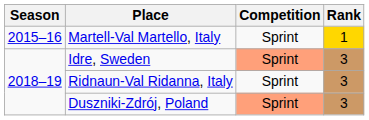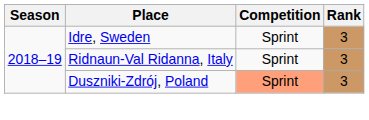 <table class="wikitable sortable" style="text-align: center;">
 <tr>
 <th>Season</th>
 <th>Place</th>
 <th>Competition</th>
 <th>Rank</th>
 </tr>
 <tr>
-<td><a href='#'>2015–16</a></td>
-<td style="text-align: left;"> <a href='#'>Martell-Val Martello</a>, <a href='#'>Italy</a></td>
-<td>Sprint</td>
-<td bgcolor=gold>1</td>
-</tr>
-<tr>
 <td rowspan="3"><a href='#'>2018–19</a></td>
 <td style="text-align: left;"> <a href='#'>Idre</a>, <a href='#'>Sweden</a></td>
-<td style="background: lightsalmon;">Sprint</td>
+<td>Sprint</td>
 <td bgcolor="cc9966">3</td>
 </tr>
 <tr>
 <td style="text-align: left;"> <a href='#'>Ridnaun-Val Ridanna</a>, <a href='#'>Italy</a></td>
 <td>Sprint</td>
 <td bgcolor="cc9966">3</td>
 </tr>
 <tr>
 <td style="text-align: left;"> <a href='#'>Duszniki-Zdrój</a>, <a href='#'>Poland</a></td>
 <td style="background: lightsalmon;">Sprint</td>
 <td bgcolor="cc9966">3</td>
 </tr>
 </table>
